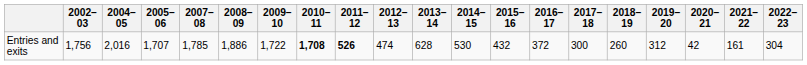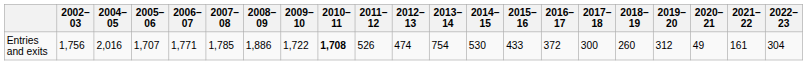 <table class="wikitable">
 <tr>
 <th></th>
 <th>2002–03</th>
 <th>2004–05</th>
 <th>2005–06</th>
+<th>2006–07</th>
 <th>2007–08</th>
 <th>2008–09</th>
 <th>2009–10</th>
 <th>2010–11</th>
 <th>2011–12</th>
 <th>2012–13</th>
 <th>2013–14</th>
 <th>2014–15</th>
 <th>2015–16</th>
 <th>2016–17</th>
 <th>2017–18</th>
 <th>2018–19</th>
 <th>2019–20</th>
 <th>2020–21</th>
 <th>2021–22</th>
 <th>2022–23</th>
 </tr>
 <tr>
 <td>Entries and exits</td>
 <td>1,756</td>
 <td>2,016</td>
 <td>1,707</td>
+<td>1,771</td>
 <td>1,785</td>
 <td>1,886</td>
 <td>1,722</td>
 <td><strong>1,708</strong></td>
-<td><strong>526</strong></td>
+<td>526</td>
 <td>474</td>
-<td>628</td>
+<td>754</td>
 <td>530</td>
-<td>432</td>
+<td>433</td>
 <td>372</td>
 <td>300</td>
 <td>260</td>
 <td>312</td>
-<td>42</td>
+<td>49</td>
 <td>161</td>
 <td>304</td>
 </tr>
 </table>
